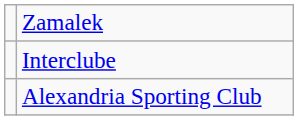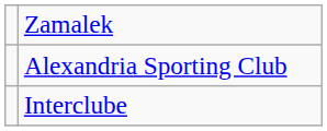 <table class="wikitable" width="200px">
 <tr>
 <td align=center></td>
 <td> <a href='#'>Zamalek</a></td>
 </tr>
 <tr>
 <td align=center></td>
-<td> <a href='#'>Interclube</a></td>
+<td> <a href='#'>Alexandria Sporting Club</a></td>
 </tr>
 <tr>
 <td align=center></td>
-<td> <a href='#'>Alexandria Sporting Club</a></td>
+<td> <a href='#'>Interclube</a></td>
 </tr>
 </table>
